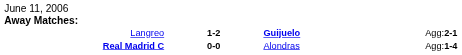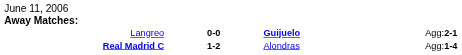 <table width=100% cellspacing=1>
 <tr>
 <th width=20%></th>
 <th width=12%></th>
 <th width=20%></th>
 <th></th>
 </tr>
 <tr>
 <td>June 11, 2006<br><strong>Away Matches:</strong></td>
 </tr>
 <tr style=font-size:90%>
 <td align=right><a href='#'>Langreo</a></td>
-<td align=center><strong>1-2</strong></td>
+<td align=center><strong>0-0</strong></td>
 <td><strong><a href='#'>Guijuelo</a></strong></td>
 <td>Agg:<strong>2-1</strong></td>
 </tr>
 <tr style=font-size:90%>
 <td align=right><strong><a href='#'>Real Madrid C</a></strong></td>
-<td align=center><strong>0-0</strong></td>
+<td align=center><strong>1-2</strong></td>
 <td><a href='#'>Alondras</a></td>
 <td>Agg:<strong>1-4</strong></td>
 </tr>
 </table>
